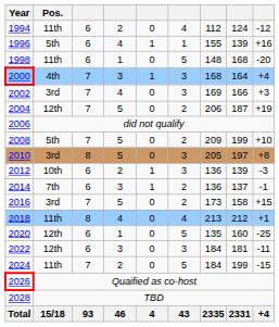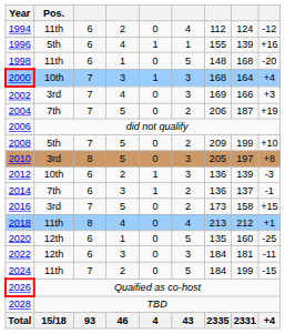 <table class="wikitable" style="text-align: center;font-size:90%;">
 <tr>
 <th>Year</th>
 <th width=50>Pos.</th>
 <th width=40></th>
 <th width=40></th>
 <th width=40></th>
 <th width=40></th>
 <th></th>
 <th></th>
 <th></th>
 </tr>
 <tr>
 <td> <a href='#'>1994</a></td>
 <td>11th</td>
 <td>6</td>
 <td>2</td>
 <td>0</td>
 <td>4</td>
 <td>112</td>
 <td>124</td>
 <td>-12</td>
 </tr>
 <tr>
 <td> <a href='#'>1996</a></td>
 <td>5th</td>
 <td>6</td>
 <td>4</td>
 <td>1</td>
 <td>1</td>
 <td>155</td>
 <td>139</td>
 <td>+16</td>
 </tr>
 <tr>
 <td> <a href='#'>1998</a></td>
 <td>11th</td>
 <td>6</td>
 <td>1</td>
 <td>0</td>
 <td>5</td>
 <td>148</td>
 <td>168</td>
 <td>-20</td>
 </tr>
 <tr style="background:#9acdff;">
 <td style="border: 3px solid red"> <a href='#'>2000</a></td>
-<td>4th</td>
+<td>10th</td>
 <td>7</td>
 <td>3</td>
 <td>1</td>
 <td>3</td>
 <td>168</td>
 <td>164</td>
 <td>+4</td>
 </tr>
 <tr>
 <td> <a href='#'>2002</a></td>
 <td>3rd </td>
 <td>7</td>
 <td>4</td>
 <td>0</td>
 <td>3</td>
 <td>169</td>
 <td>166</td>
 <td>+3</td>
 </tr>
 <tr>
 <td> <a href='#'>2004</a></td>
-<td>12th</td>
+<td>7th</td>
 <td>7</td>
 <td>5</td>
 <td>0</td>
 <td>2</td>
 <td>206</td>
 <td>187</td>
 <td>+19</td>
 </tr>
 <tr>
 <td> <a href='#'>2006</a></td>
 <td colspan="8"><em>did not qualify</em></td>
 </tr>
 <tr>
 <td> <a href='#'>2008</a></td>
 <td>5th</td>
 <td>7</td>
 <td>5</td>
 <td>0</td>
 <td>2</td>
 <td>209</td>
 <td>199</td>
 <td>+10</td>
 </tr>
 <tr bgcolor=cc9966>
 <td>  <a href='#'>2010</a></td>
 <td>3rd </td>
 <td>8</td>
 <td>5</td>
 <td>0</td>
 <td>3</td>
 <td>205</td>
 <td>197</td>
 <td>+8</td>
 </tr>
 <tr>
 <td> <a href='#'>2012</a></td>
 <td>10th</td>
 <td>6</td>
 <td>2</td>
 <td>1</td>
 <td>3</td>
 <td>136</td>
 <td>139</td>
 <td>-3</td>
 </tr>
 <tr>
 <td>  <a href='#'>2014</a></td>
 <td>7th</td>
 <td>6</td>
 <td>3</td>
 <td>1</td>
 <td>2</td>
 <td>136</td>
 <td>137</td>
 <td>-1</td>
 </tr>
 <tr>
 <td> <a href='#'>2016</a></td>
 <td>3rd </td>
 <td>7</td>
 <td>5</td>
 <td>0</td>
 <td>2</td>
 <td>173</td>
 <td>158</td>
 <td>+15</td>
 </tr>
 <tr style="background:#9acdff;">
 <td> <a href='#'>2018</a></td>
 <td>11th</td>
 <td>8</td>
 <td>4</td>
 <td>0</td>
 <td>4</td>
 <td>213</td>
 <td>212</td>
 <td>+1</td>
 </tr>
 <tr>
 <td> <a href='#'>2020</a></td>
 <td>12th</td>
 <td>6</td>
 <td>1</td>
 <td>0</td>
 <td>5</td>
 <td>135</td>
 <td>160</td>
 <td>-25</td>
 </tr>
 <tr>
 <td> <a href='#'>2022</a></td>
 <td>12th</td>
 <td>6</td>
 <td>3</td>
 <td>0</td>
 <td>3</td>
 <td>184</td>
 <td>181</td>
 <td>-11</td>
 </tr>
 <tr>
 <td> <a href='#'>2024</a></td>
 <td>11th</td>
 <td>7</td>
 <td>2</td>
 <td>0</td>
 <td>5</td>
 <td>184</td>
 <td>199</td>
 <td>-15</td>
 </tr>
 <tr>
 <td style="border: 3px solid red"> <a href='#'>2026</a></td>
 <td colspan="8"><em>Quaified as co-host</em></td>
 </tr>
 <tr>
 <td> <a href='#'>2028</a></td>
 <td colspan="8"><em>TBD</em></td>
 </tr>
 <tr>
 <th>Total</th>
 <th>15/18</th>
 <th>93</th>
 <th>46</th>
 <th>4</th>
 <th>43</th>
 <th>2335</th>
 <th>2331</th>
 <th>+4</th>
 </tr>
 </table>
